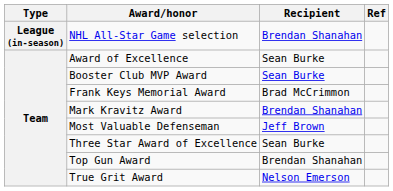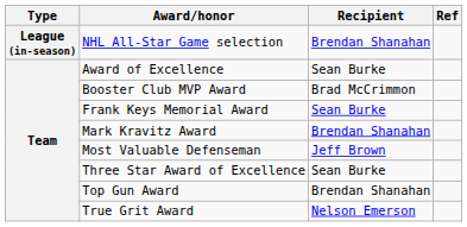 <table class="wikitable">
 <tr>
 <th scope="col">Type</th>
 <th scope="col">Award/honor</th>
 <th scope="col">Recipient</th>
 <th scope="col">Ref</th>
 </tr>
 <tr>
 <th scope="row">League<br><small>(in-season)</small></th>
 <td><a href='#'>NHL All-Star Game</a> selection</td>
 <td><a href='#'>Brendan Shanahan</a></td>
 <td></td>
 </tr>
 <tr>
 <th scope="row" rowspan="8">Team</th>
 <td>Award of Excellence</td>
 <td>Sean Burke</td>
 <td></td>
 </tr>
 <tr>
 <td>Booster Club MVP Award</td>
-<td><a href='#'>Sean Burke</a></td>
+<td>Brad McCrimmon</td>
 <td></td>
 </tr>
 <tr>
 <td>Frank Keys Memorial Award</td>
-<td>Brad McCrimmon</td>
+<td><a href='#'>Sean Burke</a></td>
 <td></td>
 </tr>
 <tr>
 <td>Mark Kravitz Award</td>
 <td><a href='#'>Brendan Shanahan</a></td>
 <td></td>
 </tr>
 <tr>
 <td>Most Valuable Defenseman</td>
 <td><a href='#'>Jeff Brown</a></td>
 <td></td>
 </tr>
 <tr>
 <td>Three Star Award of Excellence</td>
 <td>Sean Burke</td>
 <td></td>
 </tr>
 <tr>
 <td>Top Gun Award</td>
 <td>Brendan Shanahan</td>
 <td></td>
 </tr>
 <tr>
 <td>True Grit Award</td>
 <td><a href='#'>Nelson Emerson</a></td>
 <td></td>
 </tr>
 </table>
